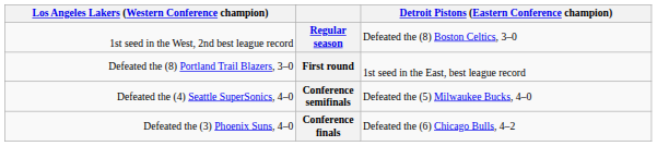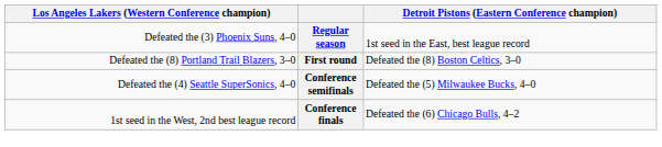 <table style="width:100%; font-size:90%" class="wikitable">
 <tr valign=top>
 <th colspan="2" style="width:45%;"><a href='#'>Los Angeles Lakers</a> (<a href='#'>Western Conference</a> champion)</th>
 <th></th>
 <th colspan="2" style="width:45%;"><a href='#'>Detroit Pistons</a> (<a href='#'>Eastern Conference</a> champion)</th>
 </tr>
 <tr>
-<td align=right><br>1st seed in the West, 2nd best league record</td>
+<td align=right>Defeated the (3) <a href='#'>Phoenix Suns</a>, 4–0</td>
 <th colspan=2><a href='#'>Regular season</a></th>
-<td>Defeated the (8) <a href='#'>Boston Celtics</a>, 3–0</td>
+<td><br>1st seed in the East, best league record</td>
 </tr>
 <tr>
 <td align=right>Defeated the (8) <a href='#'>Portland Trail Blazers</a>, 3–0</td>
 <th colspan=2>First round</th>
-<td><br>1st seed in the East, best league record</td>
+<td>Defeated the (8) <a href='#'>Boston Celtics</a>, 3–0</td>
 </tr>
 <tr>
 <td align=right>Defeated the (4) <a href='#'>Seattle SuperSonics</a>, 4–0</td>
 <th colspan=2>Conference semifinals</th>
 <td>Defeated the (5) <a href='#'>Milwaukee Bucks</a>, 4–0</td>
 </tr>
 <tr>
-<td align=right>Defeated the (3) <a href='#'>Phoenix Suns</a>, 4–0</td>
+<td align=right><br>1st seed in the West, 2nd best league record</td>
 <th colspan=2>Conference finals</th>
 <td>Defeated the (6) <a href='#'>Chicago Bulls</a>, 4–2</td>
 </tr>
 </table>
